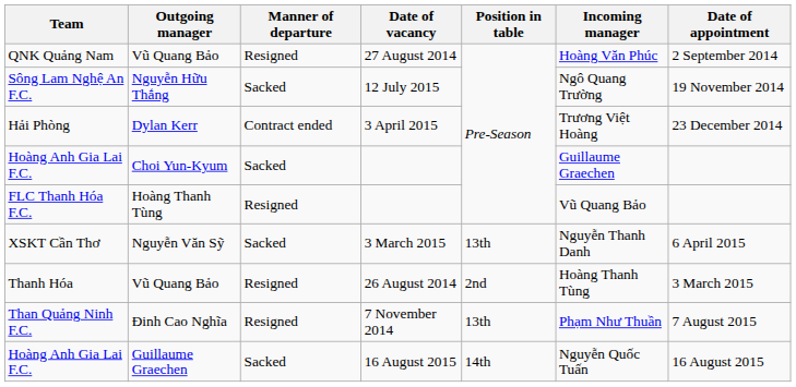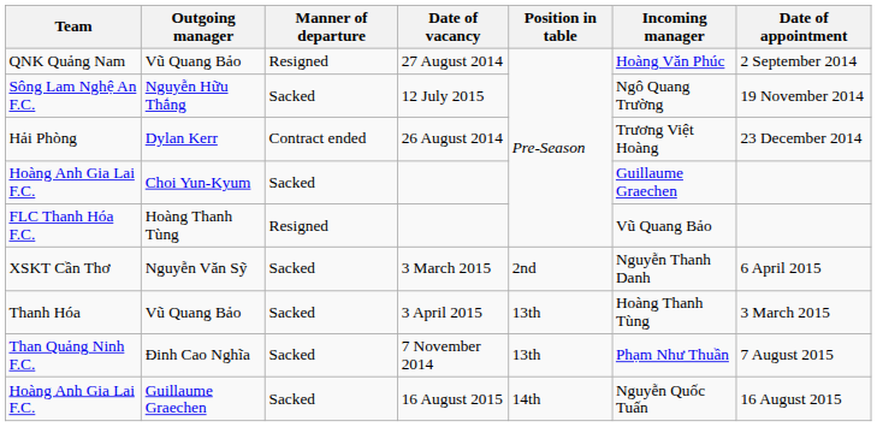 <table class="wikitable sortable">
 <tr>
 <th>Team</th>
 <th>Outgoing manager</th>
 <th>Manner of departure</th>
 <th>Date of vacancy</th>
 <th>Position in table</th>
 <th>Incoming manager</th>
 <th>Date of appointment</th>
 </tr>
 <tr>
 <td>QNK Quảng Nam</td>
 <td> Vũ Quang Bảo</td>
 <td>Resigned</td>
 <td>27 August 2014</td>
 <td rowspan=5><em>Pre-Season</em></td>
 <td> <a href='#'>Hoàng Văn Phúc</a></td>
 <td>2 September 2014</td>
 </tr>
 <tr>
 <td><a href='#'>Sông Lam Nghệ An F.C.</a></td>
 <td> <a href='#'>Nguyễn Hữu Thắng</a></td>
 <td>Sacked</td>
 <td>12 July 2015</td>
 <td> Ngô Quang Trường</td>
 <td>19 November 2014</td>
 </tr>
 <tr>
 <td>Hải Phòng</td>
 <td> <a href='#'>Dylan Kerr</a></td>
 <td>Contract ended</td>
-<td>3 April 2015</td>
+<td>26 August 2014</td>
 <td> Trương Việt Hoàng</td>
 <td>23 December 2014</td>
 </tr>
 <tr>
 <td><a href='#'>Hoàng Anh Gia Lai F.C.</a></td>
 <td> <a href='#'>Choi Yun-Kyum</a></td>
 <td>Sacked</td>
 <td></td>
 <td> <a href='#'>Guillaume Graechen</a></td>
 <td></td>
 </tr>
 <tr>
 <td><a href='#'>FLC Thanh Hóa F.C.</a></td>
 <td> Hoàng Thanh Tùng</td>
 <td>Resigned</td>
 <td></td>
 <td> Vũ Quang Bảo</td>
 <td></td>
 </tr>
 <tr>
 <td>XSKT Cần Thơ</td>
 <td> Nguyễn Văn Sỹ</td>
 <td>Sacked</td>
 <td>3 March 2015</td>
-<td>13th</td>
+<td>2nd</td>
 <td> Nguyễn Thanh Danh</td>
 <td>6 April 2015</td>
 </tr>
 <tr>
 <td>Thanh Hóa</td>
 <td> Vũ Quang Bảo</td>
-<td>Resigned</td>
-<td>26 August 2014</td>
-<td>2nd</td>
+<td>Sacked</td>
+<td>3 April 2015</td>
+<td>13th</td>
 <td>  Hoàng Thanh Tùng</td>
 <td>3 March 2015</td>
 </tr>
 <tr>
 <td><a href='#'>Than Quảng Ninh F.C.</a></td>
 <td> Đinh Cao Nghĩa</td>
-<td>Resigned</td>
+<td>Sacked</td>
 <td>7 November 2014</td>
 <td>13th</td>
 <td>  <a href='#'>Phạm Như Thuần</a></td>
 <td>7 August 2015</td>
 </tr>
 <tr>
 <td><a href='#'>Hoàng Anh Gia Lai F.C.</a></td>
 <td> <a href='#'>Guillaume Graechen</a></td>
 <td>Sacked</td>
 <td>16 August 2015</td>
 <td>14th</td>
 <td>  Nguyễn Quốc Tuấn</td>
 <td>16 August 2015</td>
 </tr>
 </table>
